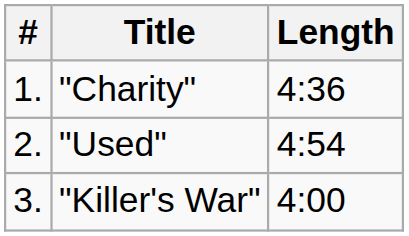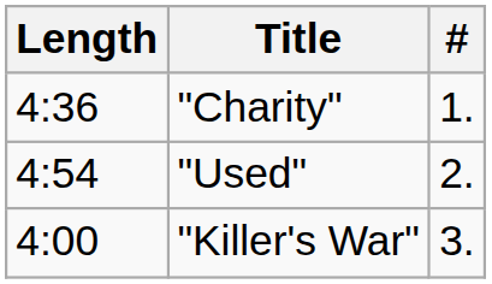 <table class="wikitable">
 <tr>
+<th>Length</th>
+<th>Title</th>
 <th>#</th>
-<th>Title</th>
-<th>Length</th>
 </tr>
 <tr>
+<td>4:36</td>
+<td>"Charity"</td>
 <td>1.</td>
-<td>"Charity"</td>
-<td>4:36</td>
 </tr>
 <tr>
+<td>4:54</td>
+<td>"Used"</td>
 <td>2.</td>
-<td>"Used"</td>
-<td>4:54</td>
 </tr>
 <tr>
+<td>4:00</td>
+<td>"Killer's War"</td>
 <td>3.</td>
-<td>"Killer's War"</td>
-<td>4:00</td>
 </tr>
 </table>
